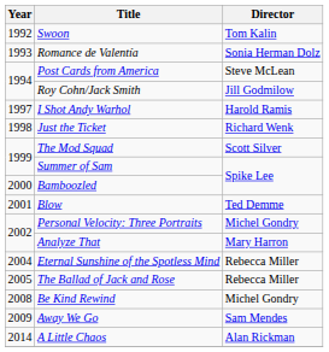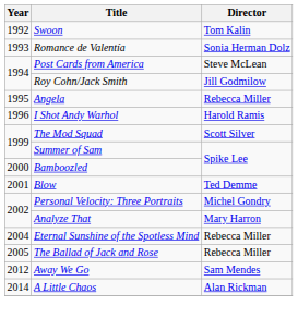 <table class="wikitable">
 <tr>
 <th>Year</th>
 <th>Title</th>
 <th>Director</th>
 </tr>
 <tr>
 <td>1992</td>
 <td><em><a href='#'>Swoon</a></em></td>
 <td><a href='#'>Tom Kalin</a></td>
 </tr>
 <tr>
 <td>1993</td>
 <td><em>Romance de Valentía</em></td>
 <td><a href='#'>Sonia Herman Dolz</a></td>
 </tr>
 <tr>
 <td rowspan="2">1994</td>
 <td><em><a href='#'>Post Cards from America</a></em></td>
 <td>Steve McLean</td>
 </tr>
 <tr>
 <td><em>Roy Cohn/Jack Smith</em></td>
 <td><a href='#'>Jill Godmilow</a></td>
 </tr>
 <tr>
-<td>1997</td>
+<td>1995</td>
+<td><em><a href='#'>Angela</a></em></td>
+<td><a href='#'>Rebecca Miller</a></td>
+</tr>
+<tr>
+<td>1996</td>
 <td><em><a href='#'>I Shot Andy Warhol</a></em></td>
 <td><a href='#'>Harold Ramis</a></td>
-</tr>
-<tr>
-<td>1998</td>
-<td><em><a href='#'>Just the Ticket</a></em></td>
-<td><a href='#'>Richard Wenk</a></td>
 </tr>
 <tr>
 <td rowspan="2">1999</td>
 <td><em><a href='#'>The Mod Squad</a></em></td>
 <td><a href='#'>Scott Silver</a></td>
 </tr>
 <tr>
 <td><em><a href='#'>Summer of Sam</a></em></td>
 <td rowspan="2"><a href='#'>Spike Lee</a></td>
 </tr>
 <tr>
 <td>2000</td>
 <td><em><a href='#'>Bamboozled</a></em></td>
 </tr>
 <tr>
 <td>2001</td>
 <td><em><a href='#'>Blow</a></em></td>
 <td><a href='#'>Ted Demme</a></td>
 </tr>
 <tr>
 <td rowspan="2">2002</td>
 <td><em><a href='#'>Personal Velocity: Three Portraits</a></em></td>
 <td><a href='#'>Michel Gondry</a></td>
 </tr>
 <tr>
 <td><em><a href='#'>Analyze That</a></em></td>
 <td><a href='#'>Mary Harron</a></td>
 </tr>
 <tr>
 <td>2004</td>
 <td><em><a href='#'>Eternal Sunshine of the Spotless Mind</a></em></td>
 <td>Rebecca Miller</td>
 </tr>
 <tr>
 <td>2005</td>
 <td><em><a href='#'>The Ballad of Jack and Rose</a></em></td>
 <td>Rebecca Miller</td>
 </tr>
 <tr>
-<td>2008</td>
-<td><em><a href='#'>Be Kind Rewind</a></em></td>
-<td>Michel Gondry</td>
-</tr>
-<tr>
-<td>2009</td>
+<td>2012</td>
 <td><em><a href='#'>Away We Go</a></em></td>
 <td><a href='#'>Sam Mendes</a></td>
 </tr>
 <tr>
 <td>2014</td>
 <td><em><a href='#'>A Little Chaos</a></em></td>
 <td><a href='#'>Alan Rickman</a></td>
 </tr>
 <tr>
 </tr>
 </table>
